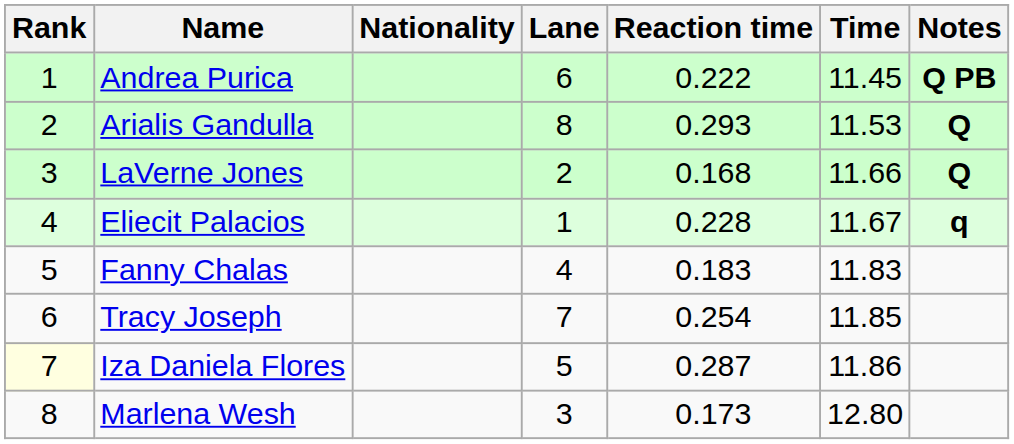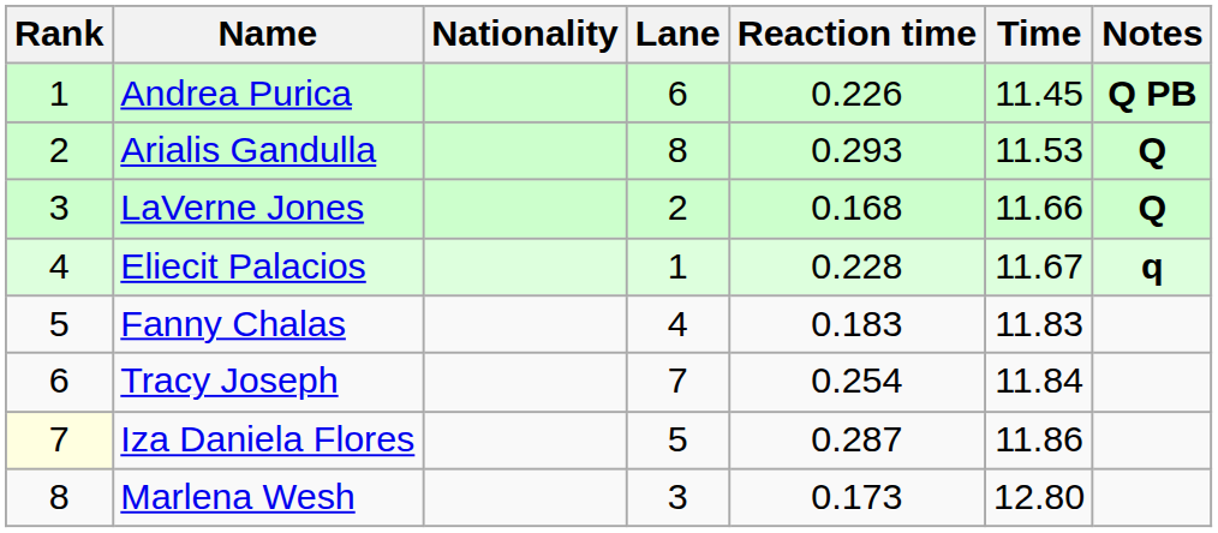 <table class="wikitable sortable" style="text-align:center">
 <tr>
 <th>Rank</th>
 <th>Name</th>
 <th>Nationality</th>
 <th>Lane</th>
 <th>Reaction time</th>
 <th>Time</th>
 <th>Notes</th>
 </tr>
 <tr bgcolor=ccffcc>
 <td>1</td>
 <td align=left><a href='#'>Andrea Purica</a></td>
 <td align=left></td>
 <td>6</td>
-<td>0.222</td>
+<td>0.226</td>
 <td>11.45</td>
 <td><strong>Q PB</strong></td>
 </tr>
 <tr bgcolor=ccffcc>
 <td>2</td>
 <td align=left><a href='#'>Arialis Gandulla</a></td>
 <td align=left></td>
 <td>8</td>
 <td>0.293</td>
 <td>11.53</td>
 <td><strong>Q</strong></td>
 </tr>
 <tr bgcolor=ccffcc>
 <td>3</td>
 <td align=left><a href='#'>LaVerne Jones</a></td>
 <td align=left></td>
 <td>2</td>
 <td>0.168</td>
 <td>11.66</td>
 <td><strong>Q</strong></td>
 </tr>
 <tr bgcolor=ddffdd>
 <td>4</td>
 <td align=left><a href='#'>Eliecit Palacios</a></td>
 <td align=left></td>
 <td>1</td>
 <td>0.228</td>
 <td>11.67</td>
 <td><strong>q</strong></td>
 </tr>
 <tr>
 <td>5</td>
 <td align=left><a href='#'>Fanny Chalas</a></td>
 <td align=left></td>
 <td>4</td>
 <td>0.183</td>
 <td>11.83</td>
 <td></td>
 </tr>
 <tr>
 <td>6</td>
 <td align=left><a href='#'>Tracy Joseph</a></td>
 <td align=left></td>
 <td>7</td>
 <td>0.254</td>
-<td>11.85</td>
+<td>11.84</td>
 <td></td>
 </tr>
 <tr>
 <td style="background: lightyellow;">7</td>
 <td align=left><a href='#'>Iza Daniela Flores</a></td>
 <td align=left></td>
 <td>5</td>
 <td>0.287</td>
 <td>11.86</td>
 <td></td>
 </tr>
 <tr>
 <td>8</td>
 <td align=left><a href='#'>Marlena Wesh</a></td>
 <td align=left></td>
 <td>3</td>
 <td>0.173</td>
 <td>12.80</td>
 <td></td>
 </tr>
 </table>
